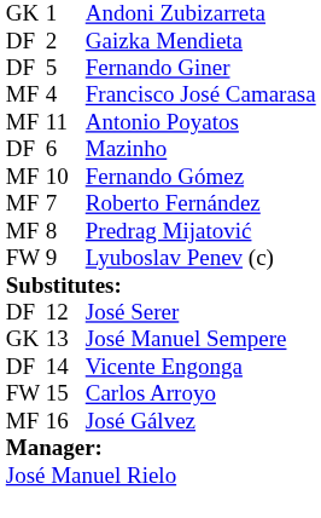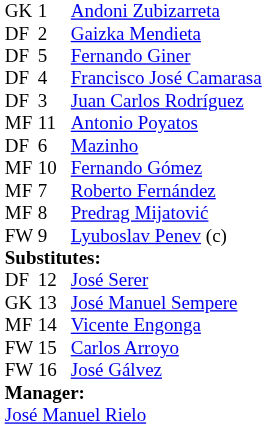 <table style="font-size: 90%" cellspacing="0" cellpadding="0" align=center>
 <tr>
 <td colspan="4"></td>
 </tr>
 <tr>
 <th width=25></th>
 <th width=25></th>
 </tr>
 <tr>
 <td>GK</td>
 <td>1</td>
 <td> <a href='#'>Andoni Zubizarreta</a></td>
 </tr>
 <tr>
 <td>DF</td>
 <td>2</td>
 <td> <a href='#'>Gaizka Mendieta</a></td>
 <td> </td>
 </tr>
 <tr>
 <td>DF</td>
 <td>5</td>
 <td> <a href='#'>Fernando Giner</a></td>
 </tr>
 <tr>
-<td>MF</td>
+<td>DF</td>
 <td>4</td>
 <td> <a href='#'>Francisco José Camarasa</a></td>
+</tr>
+<tr>
+<td>DF</td>
+<td>3</td>
+<td> <a href='#'>Juan Carlos Rodríguez</a></td>
+<td></td>
+<td></td>
 </tr>
 <tr>
 <td>MF</td>
 <td>11</td>
 <td> <a href='#'>Antonio Poyatos</a></td>
 </tr>
 <tr>
 <td>DF</td>
 <td>6</td>
 <td> <a href='#'>Mazinho</a></td>
 </tr>
 <tr>
 <td>MF</td>
 <td>10</td>
 <td> <a href='#'>Fernando Gómez</a></td>
 </tr>
 <tr>
 <td>MF</td>
 <td>7</td>
 <td> <a href='#'>Roberto Fernández</a></td>
 </tr>
 <tr>
 <td>MF</td>
 <td>8</td>
 <td> <a href='#'>Predrag Mijatović</a></td>
 </tr>
 <tr>
 <td>FW</td>
 <td>9</td>
 <td> <a href='#'>Lyuboslav Penev</a> (c)</td>
 </tr>
 <tr>
 <td colspan=3><strong>Substitutes:</strong></td>
 </tr>
 <tr>
 <td>DF</td>
 <td>12</td>
 <td> <a href='#'>José Serer</a></td>
 </tr>
 <tr>
 <td>GK</td>
 <td>13</td>
 <td> <a href='#'>José Manuel Sempere</a></td>
 </tr>
 <tr>
-<td>DF</td>
+<td>MF</td>
 <td>14</td>
 <td> <a href='#'>Vicente Engonga</a></td>
 </tr>
 <tr>
 <td>FW</td>
 <td>15</td>
 <td> <a href='#'>Carlos Arroyo</a></td>
 </tr>
 <tr>
-<td>MF</td>
+<td>FW</td>
 <td>16</td>
 <td> <a href='#'>José Gálvez</a></td>
 <td></td>
 <td></td>
 </tr>
 <tr>
 <td colspan=3><strong>Manager:</strong></td>
 </tr>
 <tr>
 <td colspan=4> <a href='#'>José Manuel Rielo</a></td>
 </tr>
 </table>
